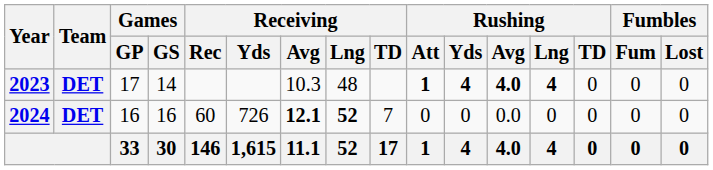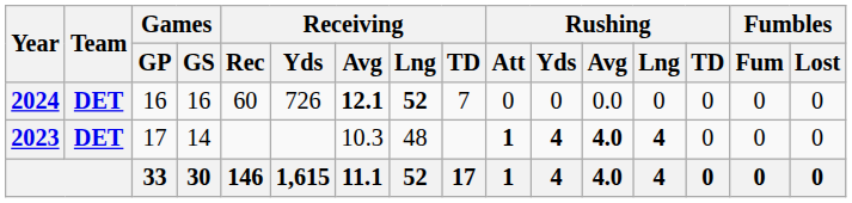 <table class=wikitable style="text-align:center;">
 <tr>
 <th rowspan="2">Year</th>
 <th rowspan="2">Team</th>
 <th colspan="2">Games</th>
 <th colspan="5">Receiving</th>
 <th colspan="5">Rushing</th>
 <th colspan="2">Fumbles</th>
 </tr>
 <tr>
 <th>GP</th>
 <th>GS</th>
 <th>Rec</th>
 <th>Yds</th>
 <th>Avg</th>
 <th>Lng</th>
 <th>TD</th>
 <th>Att</th>
 <th>Yds</th>
 <th>Avg</th>
 <th>Lng</th>
 <th>TD</th>
 <th>Fum</th>
 <th>Lost</th>
 </tr>
 <tr>
+<th><a href='#'>2024</a></th>
+<th><a href='#'>DET</a></th>
+<td>16</td>
+<td>16</td>
+<td>60</td>
+<td>726</td>
+<td><strong>12.1</strong></td>
+<td><strong>52</strong></td>
+<td>7</td>
+<td>0</td>
+<td>0</td>
+<td>0.0</td>
+<td>0</td>
+<td>0</td>
+<td>0</td>
+<td>0</td>
+</tr>
+<tr>
 <th><a href='#'>2023</a></th>
 <th><a href='#'>DET</a></th>
 <td>17</td>
 <td>14</td>
 <td></td>
 <td></td>
 <td>10.3</td>
 <td>48</td>
 <td></td>
 <td><strong>1</strong></td>
 <td><strong>4</strong></td>
 <td><strong>4.0</strong></td>
 <td><strong>4</strong></td>
-<td>0</td>
-<td>0</td>
-<td>0</td>
-</tr>
-<tr>
-<th><a href='#'>2024</a></th>
-<th><a href='#'>DET</a></th>
-<td>16</td>
-<td>16</td>
-<td>60</td>
-<td>726</td>
-<td><strong>12.1</strong></td>
-<td><strong>52</strong></td>
-<td>7</td>
-<td>0</td>
-<td>0</td>
-<td>0.0</td>
-<td>0</td>
 <td>0</td>
 <td>0</td>
 <td>0</td>
 </tr>
 <tr>
 <th colspan="2"></th>
 <th>33</th>
 <th>30</th>
 <th>146</th>
 <th>1,615</th>
 <th>11.1</th>
 <th>52</th>
 <th>17</th>
 <th>1</th>
 <th>4</th>
 <th>4.0</th>
 <th>4</th>
 <th>0</th>
 <th>0</th>
 <th>0</th>
 </tr>
 </table>
